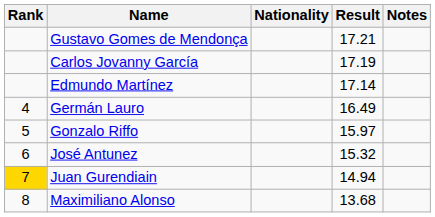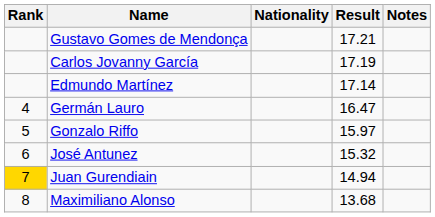 <table class="wikitable sortable" style="text-align:center">
 <tr>
 <th>Rank</th>
 <th>Name</th>
 <th>Nationality</th>
 <th>Result</th>
 <th>Notes</th>
 </tr>
 <tr>
 <td align=center></td>
 <td align=left><a href='#'>Gustavo Gomes de Mendonça</a></td>
 <td align=left></td>
 <td>17.21</td>
 <td></td>
 </tr>
 <tr>
 <td align=center></td>
 <td align=left><a href='#'>Carlos Jovanny García</a></td>
 <td align=left></td>
 <td>17.19</td>
 <td></td>
 </tr>
 <tr>
 <td align=center></td>
 <td align=left><a href='#'>Edmundo Martínez</a></td>
 <td align=left></td>
 <td>17.14</td>
 <td></td>
 </tr>
 <tr>
 <td align=center>4</td>
 <td align=left><a href='#'>Germán Lauro</a></td>
 <td align=left></td>
-<td>16.49</td>
+<td>16.47</td>
 <td></td>
 </tr>
 <tr>
 <td align=center>5</td>
 <td align=left><a href='#'>Gonzalo Riffo</a></td>
 <td align=left></td>
 <td>15.97</td>
 <td></td>
 </tr>
 <tr>
 <td align=center>6</td>
 <td align=left><a href='#'>José Antunez</a></td>
 <td align=left></td>
 <td>15.32</td>
 <td></td>
 </tr>
 <tr>
 <td align=center style="background: gold;">7</td>
 <td align=left><a href='#'>Juan Gurendiain</a></td>
 <td align=left></td>
 <td>14.94</td>
 <td></td>
 </tr>
 <tr>
 <td align=center>8</td>
 <td align=left><a href='#'>Maximiliano Alonso</a></td>
 <td align=left></td>
 <td>13.68</td>
 <td></td>
 </tr>
 </table>
